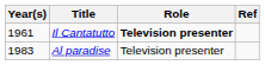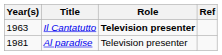 <table class="wikitable sortable">
 <tr>
 <th>Year(s)</th>
 <th>Title</th>
 <th>Role</th>
 <th class="unsortable">Ref</th>
 </tr>
 <tr>
-<td>1961</td>
+<td>1963</td>
 <td><em><a href='#'>Il Cantatutto</a></em></td>
 <td><strong>Television presenter</strong></td>
 <td></td>
 </tr>
 <tr>
-<td>1983</td>
+<td>1981</td>
 <td><em><a href='#'>Al paradise</a></em></td>
 <td>Television presenter</td>
 <td></td>
 </tr>
 </table>
